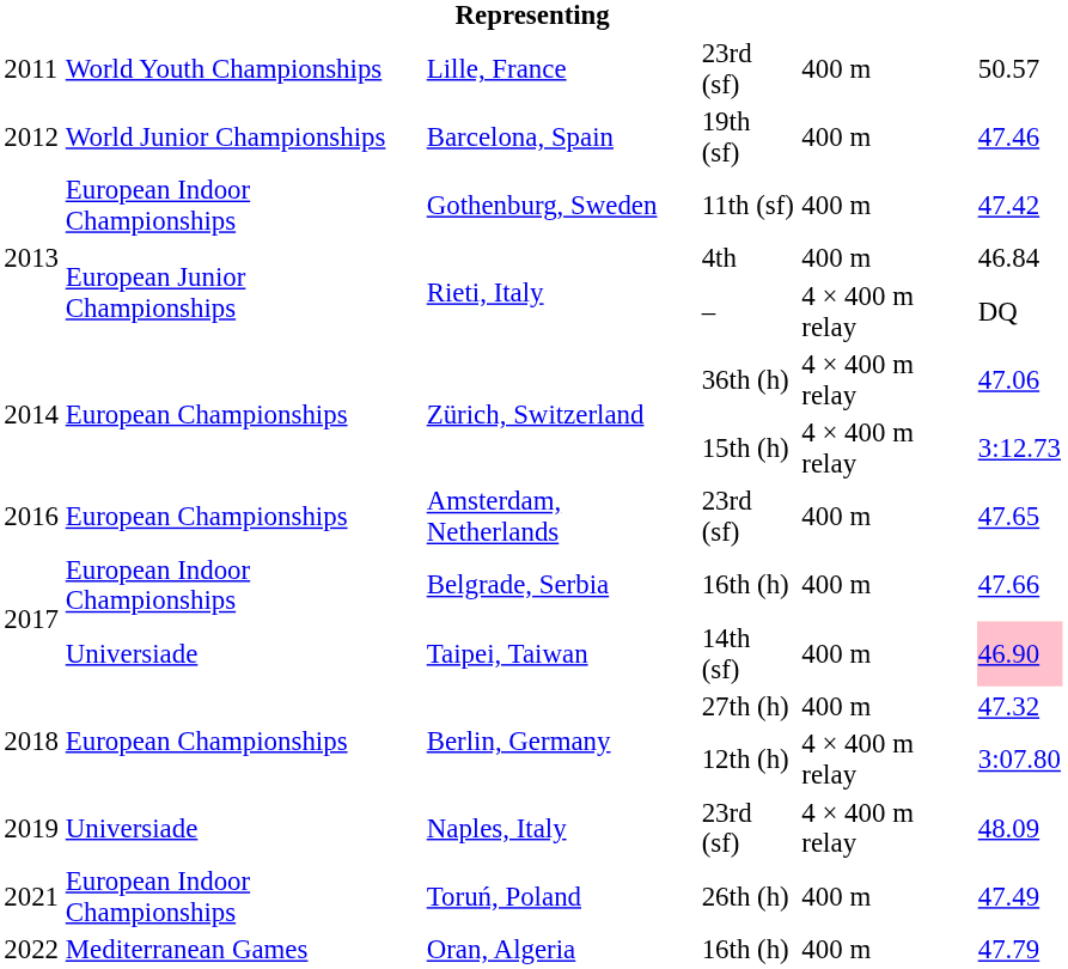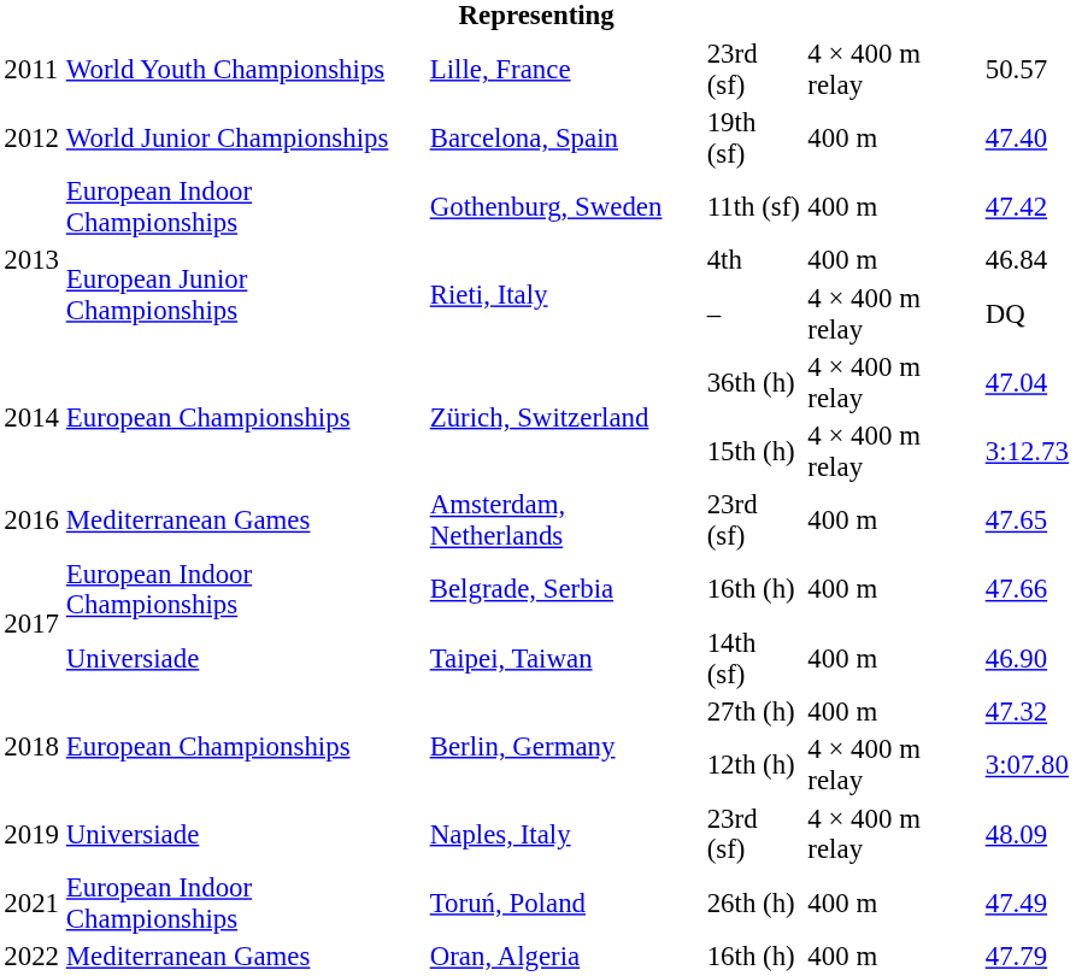 <table>
 <tr>
 <th colspan="6">Representing </th>
 </tr>
 <tr>
 <td>2011</td>
 <td><a href='#'>World Youth Championships</a></td>
 <td><a href='#'>Lille, France</a></td>
 <td>23rd (sf)</td>
-<td>400 m</td>
+<td>4 × 400 m relay</td>
 <td>50.57</td>
 </tr>
 <tr>
 <td>2012</td>
 <td><a href='#'>World Junior Championships</a></td>
 <td><a href='#'>Barcelona, Spain</a></td>
 <td>19th (sf)</td>
 <td>400 m</td>
-<td><a href='#'>47.46</a></td>
+<td><a href='#'>47.40</a></td>
 </tr>
 <tr>
 <td rowspan=3>2013</td>
 <td><a href='#'>European Indoor Championships</a></td>
 <td><a href='#'>Gothenburg, Sweden</a></td>
 <td>11th (sf)</td>
 <td>400 m</td>
 <td><a href='#'>47.42</a></td>
 </tr>
 <tr>
 <td rowspan=2><a href='#'>European Junior Championships</a></td>
 <td rowspan=2><a href='#'>Rieti, Italy</a></td>
 <td>4th</td>
 <td>400 m</td>
 <td>46.84</td>
 </tr>
 <tr>
 <td>–</td>
 <td>4 × 400 m relay</td>
 <td>DQ</td>
 </tr>
 <tr>
 <td rowspan=2>2014</td>
 <td rowspan=2><a href='#'>European Championships</a></td>
 <td rowspan=2><a href='#'>Zürich, Switzerland</a></td>
 <td>36th (h)</td>
 <td>4 × 400 m relay</td>
-<td><a href='#'>47.06</a></td>
+<td><a href='#'>47.04</a></td>
 </tr>
 <tr>
 <td>15th (h)</td>
 <td>4 × 400 m relay</td>
 <td><a href='#'>3:12.73</a></td>
 </tr>
 <tr>
 <td>2016</td>
-<td><a href='#'>European Championships</a></td>
+<td><a href='#'>Mediterranean Games</a></td>
 <td><a href='#'>Amsterdam, Netherlands</a></td>
 <td>23rd (sf)</td>
 <td>400 m</td>
 <td><a href='#'>47.65</a></td>
 </tr>
 <tr>
 <td rowspan=2>2017</td>
 <td><a href='#'>European Indoor Championships</a></td>
 <td><a href='#'>Belgrade, Serbia</a></td>
 <td>16th (h)</td>
 <td>400 m</td>
 <td><a href='#'>47.66</a></td>
 </tr>
 <tr>
 <td><a href='#'>Universiade</a></td>
 <td><a href='#'>Taipei, Taiwan</a></td>
 <td>14th (sf)</td>
 <td>400 m</td>
-<td style="background: pink;"><a href='#'>46.90</a></td>
+<td><a href='#'>46.90</a></td>
 </tr>
 <tr>
 <td rowspan=2>2018</td>
 <td rowspan=2><a href='#'>European Championships</a></td>
 <td rowspan=2><a href='#'>Berlin, Germany</a></td>
 <td>27th (h)</td>
 <td>400 m</td>
 <td><a href='#'>47.32</a></td>
 </tr>
 <tr>
 <td>12th (h)</td>
 <td>4 × 400 m relay</td>
 <td><a href='#'>3:07.80</a></td>
 </tr>
 <tr>
 <td>2019</td>
 <td><a href='#'>Universiade</a></td>
 <td><a href='#'>Naples, Italy</a></td>
 <td>23rd (sf)</td>
 <td>4 × 400 m relay</td>
 <td><a href='#'>48.09</a></td>
 </tr>
 <tr>
 <td>2021</td>
 <td><a href='#'>European Indoor Championships</a></td>
 <td><a href='#'>Toruń, Poland</a></td>
 <td>26th (h)</td>
 <td>400 m</td>
 <td><a href='#'>47.49</a></td>
 </tr>
 <tr>
 <td>2022</td>
 <td><a href='#'>Mediterranean Games</a></td>
 <td><a href='#'>Oran, Algeria</a></td>
 <td>16th (h)</td>
 <td>400 m</td>
 <td><a href='#'>47.79</a></td>
 </tr>
 </table>
